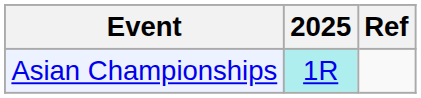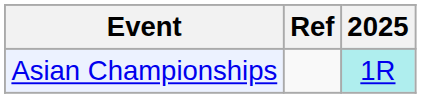 <table class="wikitable" style="font-size: 90%; text-align:center">
 <tr>
 <th>Event</th>
+<th>Ref</th>
 <th>2025</th>
-<th>Ref</th>
 </tr>
 <tr>
 <td bgcolor="#ECF2FF"; align="left"><a href='#'>Asian Championships</a></td>
+<td></td>
 <td bgcolor=AFEEEE><a href='#'>1R</a></td>
-<td></td>
 </tr>
 </table>
